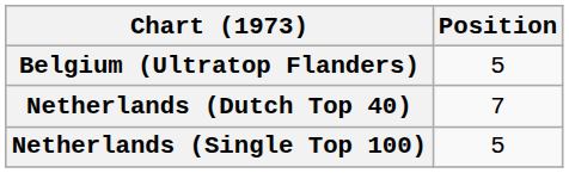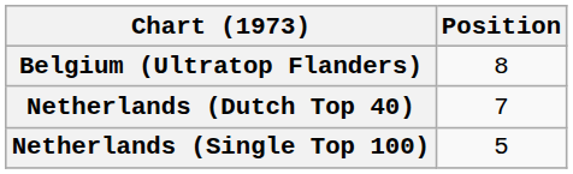 <table class="wikitable sortable plainrowheaders" style="text-align:center">
 <tr>
 <th scope="col">Chart (1973)</th>
 <th scope="col">Position</th>
 </tr>
 <tr>
 <th scope="row">Belgium (Ultratop Flanders)</th>
-<td>5</td>
+<td>8</td>
 </tr>
 <tr>
 <th scope="row">Netherlands (Dutch Top 40)</th>
 <td>7</td>
 </tr>
 <tr>
 <th scope="row">Netherlands (Single Top 100)</th>
 <td>5</td>
 </tr>
 </table>
